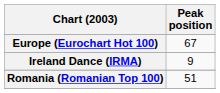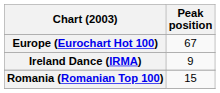 <table class="wikitable sortable plainrowheaders" style="text-align:center">
 <tr>
 <th>Chart (2003)</th>
 <th>Peak<br>position</th>
 </tr>
 <tr>
 </tr>
 <tr>
 </tr>
 <tr>
 </tr>
 <tr>
 <th scope="row">Europe (<a href='#'>Eurochart Hot 100</a>)</th>
 <td>67</td>
 </tr>
 <tr>
 </tr>
 <tr>
 <th scope="row">Ireland Dance (<a href='#'>IRMA</a>)</th>
 <td>9</td>
 </tr>
 <tr>
 </tr>
 <tr>
 <th scope="row">Romania (<a href='#'>Romanian Top 100</a>)</th>
-<td>51</td>
+<td>15</td>
 </tr>
 <tr>
 </tr>
 <tr>
 </tr>
 <tr>
 </tr>
 <tr>
 </tr>
 </table>
